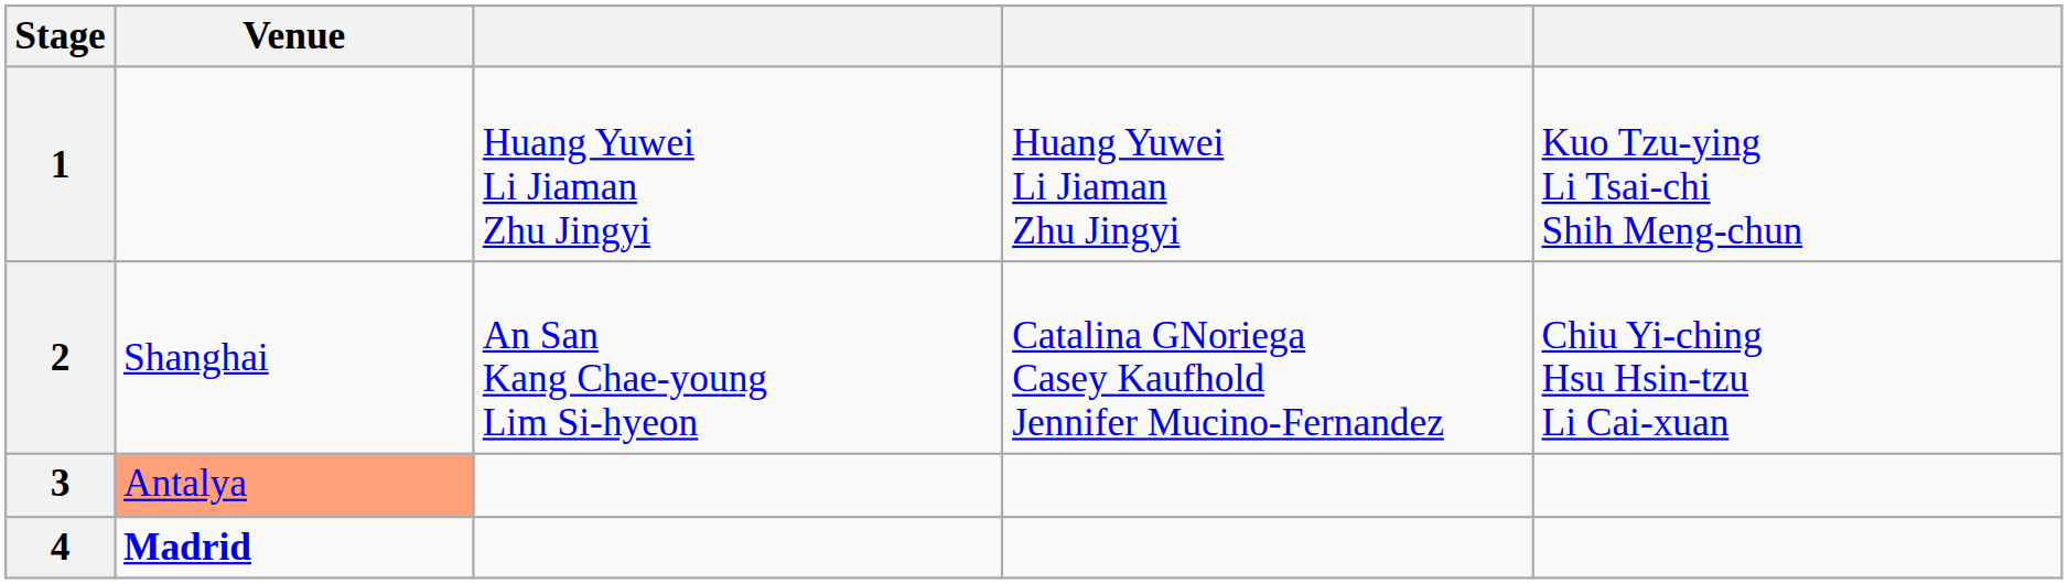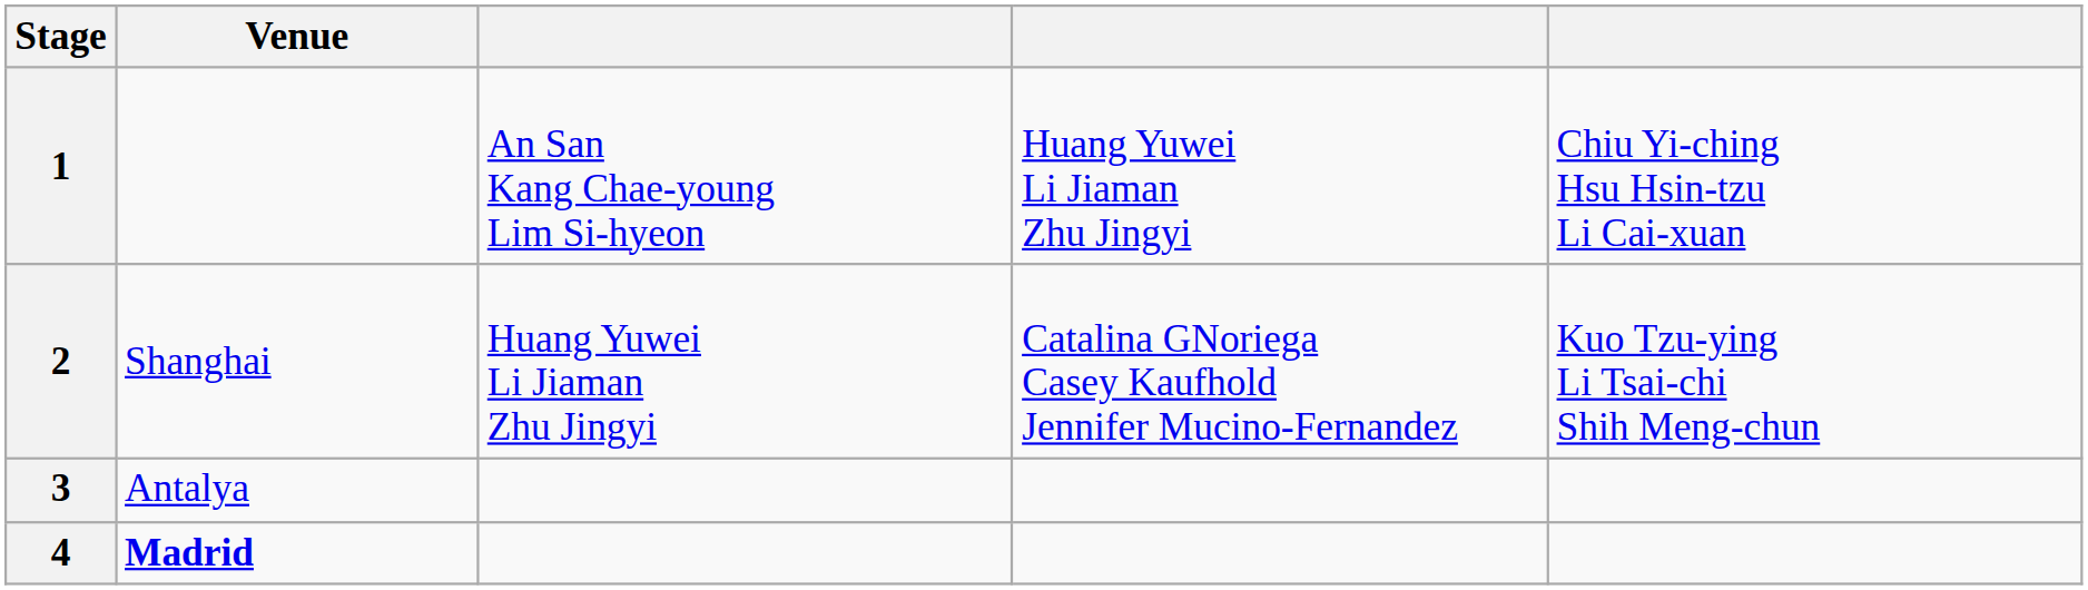 <table class="wikitable">
 <tr>
 <th>Stage</th>
 <th width=140>Venue</th>
 <th width=210></th>
 <th width=210></th>
 <th width=210></th>
 </tr>
 <tr>
 <th>1</th>
 <td></td>
+<td> <br> <a href='#'>An San</a> <br> <a href='#'>Kang Chae-young</a> <br> <a href='#'>Lim Si-hyeon</a></td>
 <td> <br> <a href='#'>Huang Yuwei</a> <br> <a href='#'>Li Jiaman</a> <br> <a href='#'>Zhu Jingyi</a></td>
-<td> <br> <a href='#'>Huang Yuwei</a> <br> <a href='#'>Li Jiaman</a> <br> <a href='#'>Zhu Jingyi</a></td>
-<td> <br> <a href='#'>Kuo Tzu-ying</a> <br> <a href='#'>Li Tsai-chi</a> <br> <a href='#'>Shih Meng-chun</a></td>
+<td> <br> <a href='#'>Chiu Yi-ching</a> <br> <a href='#'>Hsu Hsin-tzu</a> <br> <a href='#'>Li Cai-xuan</a></td>
 </tr>
 <tr>
 <th>2</th>
 <td> <a href='#'>Shanghai</a></td>
-<td> <br> <a href='#'>An San</a> <br> <a href='#'>Kang Chae-young</a> <br> <a href='#'>Lim Si-hyeon</a></td>
+<td> <br> <a href='#'>Huang Yuwei</a> <br> <a href='#'>Li Jiaman</a> <br> <a href='#'>Zhu Jingyi</a></td>
 <td> <br> <a href='#'>Catalina GNoriega</a> <br> <a href='#'>Casey Kaufhold</a> <br> <a href='#'>Jennifer Mucino-Fernandez</a></td>
-<td> <br> <a href='#'>Chiu Yi-ching</a> <br> <a href='#'>Hsu Hsin-tzu</a> <br> <a href='#'>Li Cai-xuan</a></td>
+<td> <br> <a href='#'>Kuo Tzu-ying</a> <br> <a href='#'>Li Tsai-chi</a> <br> <a href='#'>Shih Meng-chun</a></td>
 </tr>
 <tr>
 <th>3</th>
-<td style="background: lightsalmon;"> <a href='#'>Antalya</a></td>
+<td> <a href='#'>Antalya</a></td>
 <td></td>
 <td></td>
 <td></td>
 </tr>
 <tr>
 <th>4</th>
 <td><strong> <a href='#'>Madrid</a></strong></td>
 <td></td>
 <td></td>
 <td></td>
 </tr>
 </table>
